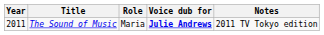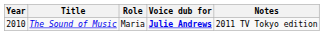 <table class="wikitable">
 <tr>
 <th>Year</th>
 <th>Title</th>
 <th>Role</th>
 <th>Voice dub for</th>
 <th>Notes</th>
 </tr>
 <tr>
-<td>2011</td>
+<td>2010</td>
 <td><em><a href='#'>The Sound of Music</a></em></td>
 <td>Maria</td>
 <td><strong><a href='#'>Julie Andrews</a></strong></td>
 <td>2011 TV Tokyo edition</td>
 </tr>
 </table>
